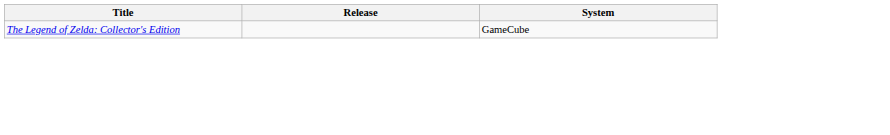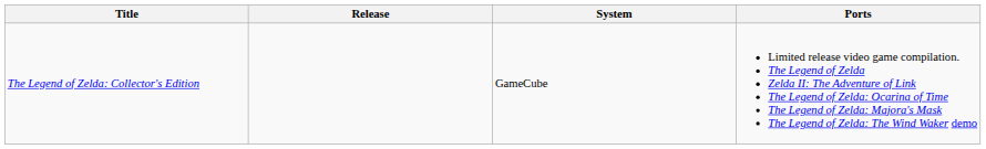 <table class="wikitable">
 <tr>
 <th width=25%>Title</th>
 <th width=25%>Release</th>
 <th width=25%>System</th>
+<th width=25%>Ports</th>
 </tr>
 <tr>
 <td><em><a href='#'>The Legend of Zelda: Collector's Edition</a></em></td>
 <td></td>
 <td>GameCube</td>
+<td><br><ul><li>Limited release video game compilation.</li><li><em><a href='#'>The Legend of Zelda</a></em></li><li><em><a href='#'>Zelda II: The Adventure of Link</a></em></li><li><em><a href='#'>The Legend of Zelda: Ocarina of Time</a></em></li><li><em><a href='#'>The Legend of Zelda: Majora's Mask</a></em></li><li><em><a href='#'>The Legend of Zelda: The Wind Waker</a></em> <a href='#'>demo</a></li></ul></td>
 </tr>
 </table>
